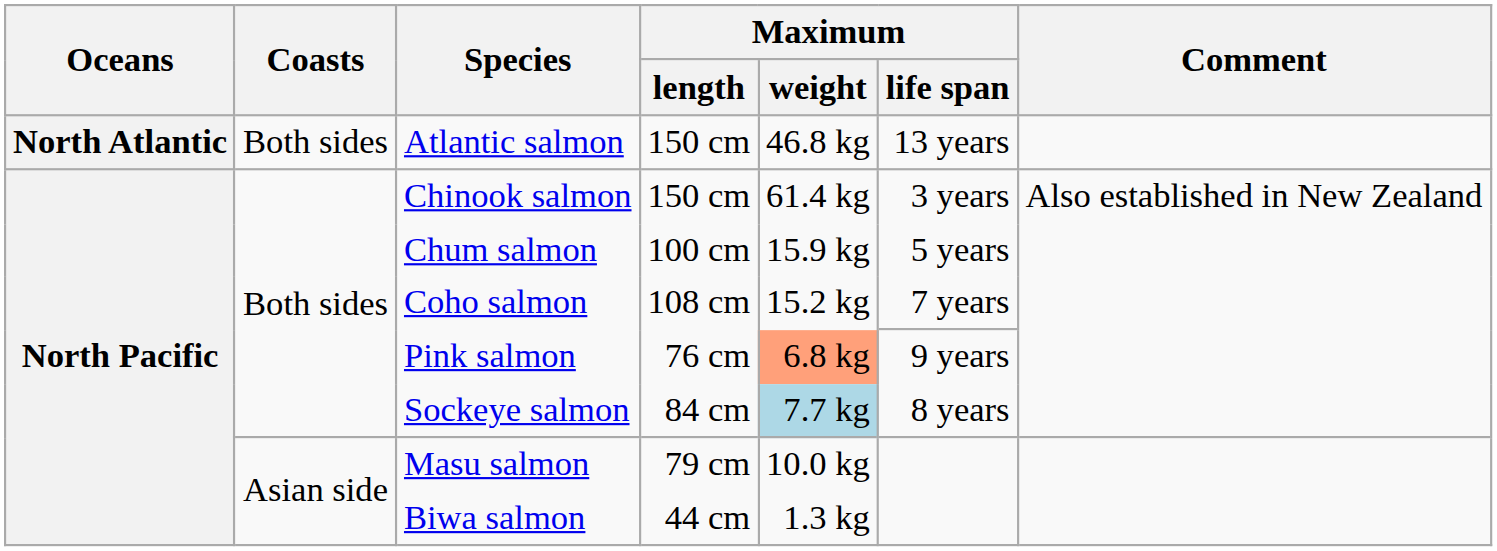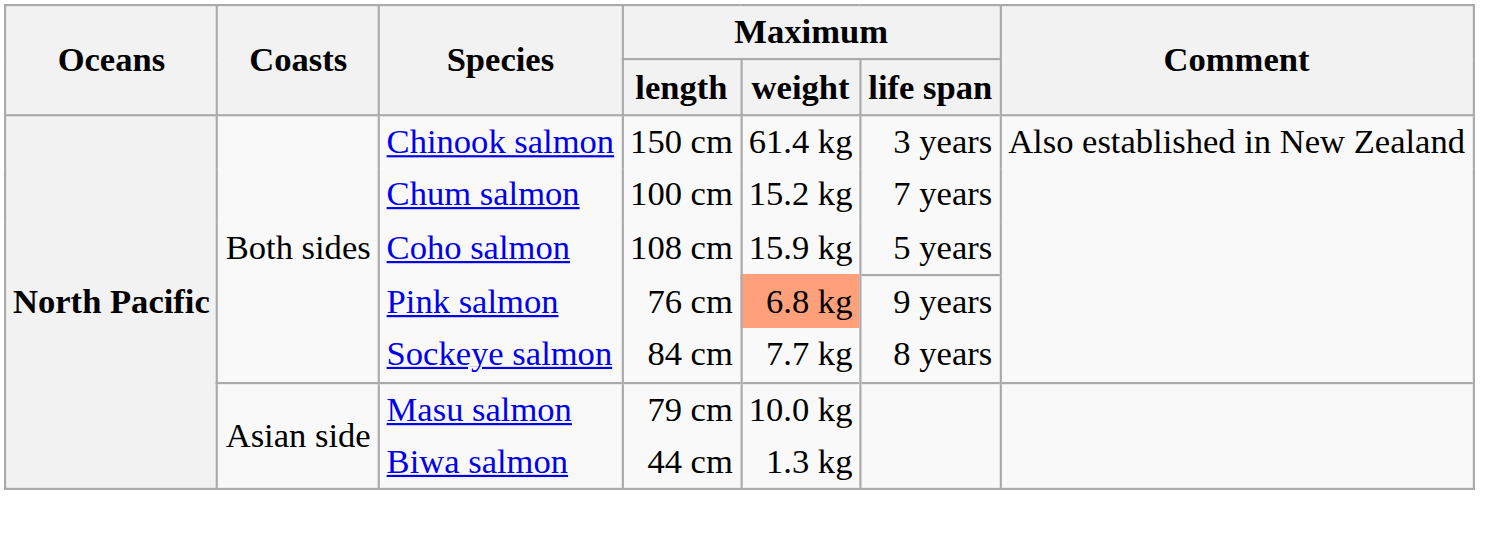 <table class="wikitable">
 <tr>
 <th rowspan="2" style="vertical-align: middle;">Oceans</th>
 <th rowspan="2" style="vertical-align: middle;">Coasts</th>
 <th rowspan="2" style="vertical-align: middle;">Species</th>
 <th colspan="3">Maximum</th>
 <th rowspan="2" style="vertical-align: middle;">Comment</th>
 </tr>
 <tr>
 <th>length</th>
 <th>weight</th>
 <th>life span</th>
 </tr>
 <tr>
-<th>North Atlantic</th>
-<td style="text-align: center;">Both sides</td>
-<td><a href='#'>Atlantic salmon</a></td>
-<td style="text-align: right">150 cm</td>
-<td style="text-align: right">46.8 kg</td>
-<td style="text-align: right">13 years</td>
-<td></td>
-</tr>
-<tr>
 <th rowspan="8">North Pacific</th>
 <td rowspan="5" style="text-align: center; vertical-align: middle;">Both sides</td>
 <td style="border-bottom-style: none;"><a href='#'>Chinook salmon</a></td>
 <td style="text-align: right; border-bottom-style: none;">150 cm</td>
 <td style="text-align: right; border-bottom-style: none;">61.4 kg</td>
 <td style="text-align: right; border-style: none solid;">3 years</td>
 <td style="border-bottom-style: none;">Also established in New Zealand</td>
 </tr>
 <tr>
 <td style="border-style: none solid;"><a href='#'>Chum salmon</a></td>
 <td style="text-align: right; border-style: none solid;">100 cm</td>
-<td style="text-align: right; border-style: none solid;">15.9 kg</td>
-<td style="text-align: right; border-style: none solid;">5 years</td>
+<td style="text-align: right; border-style: none solid;">15.2 kg</td>
+<td style="text-align: right; border-style: none solid;">7 years</td>
 <td style="border-style: none solid;"></td>
 </tr>
 <tr>
 <td style="border-style: none solid;"><a href='#'>Coho salmon</a></td>
 <td style="text-align: right; border-style: none solid;">108 cm</td>
-<td style="text-align: right; border-style: none solid;">15.2 kg</td>
-<td style="text-align: right; border-style: none solid;">7 years</td>
+<td style="text-align: right; border-style: none solid;">15.9 kg</td>
+<td style="text-align: right; border-style: none solid;">5 years</td>
 <td style="border-style: none solid;"></td>
 </tr>
 <tr>
 <td style="border-style: none solid;"><a href='#'>Pink salmon</a></td>
 <td style="text-align: right; border-style: none solid;">76 cm</td>
 <td style="background: lightsalmon; text-align: right; border-style: none solid;">6.8 kg</td>
 <td style="text-align: right; border-bottom-style: none;">9 years</td>
 <td style="border-style: none solid;"></td>
 </tr>
 <tr>
 <td style="border-style: none solid;"><a href='#'>Sockeye salmon</a></td>
 <td style="text-align: right; border-style: none solid;">84 cm</td>
-<td style="background: lightblue; text-align: right; border-style: none solid;">7.7 kg</td>
+<td style="text-align: right; border-style: none solid;">7.7 kg</td>
 <td style="text-align: right; border-style: none solid;">8 years</td>
 <td style="border-style: none solid;"></td>
 </tr>
 <tr>
 <td rowspan="2" style="text-align: center; vertical-align: middle;">Asian side</td>
 <td style="border-bottom-style: none;"><a href='#'>Masu salmon</a></td>
 <td style="text-align: right; border-bottom-style: none;">79 cm</td>
 <td style="text-align: right; border-bottom-style: none;">10.0 kg</td>
 <td style="text-align: right; border-bottom-style: none;"></td>
 <td style="text-align: right; border-bottom-style: none;"></td>
 </tr>
 <tr>
 <td style="border-top-style: none;"><a href='#'>Biwa salmon</a></td>
 <td style="text-align: right; border-top-style: none;">44 cm</td>
 <td style="text-align: right; border-top-style: none;">1.3 kg</td>
 <td style="text-align: right; border-top-style: none;"></td>
 <td style="text-align: right; border-top-style: none;"></td>
 </tr>
 </table>
